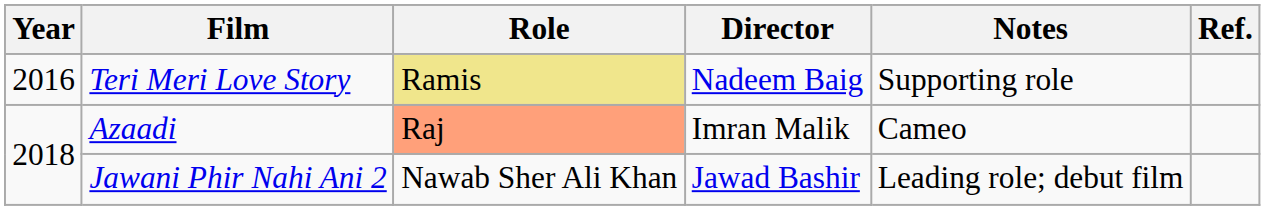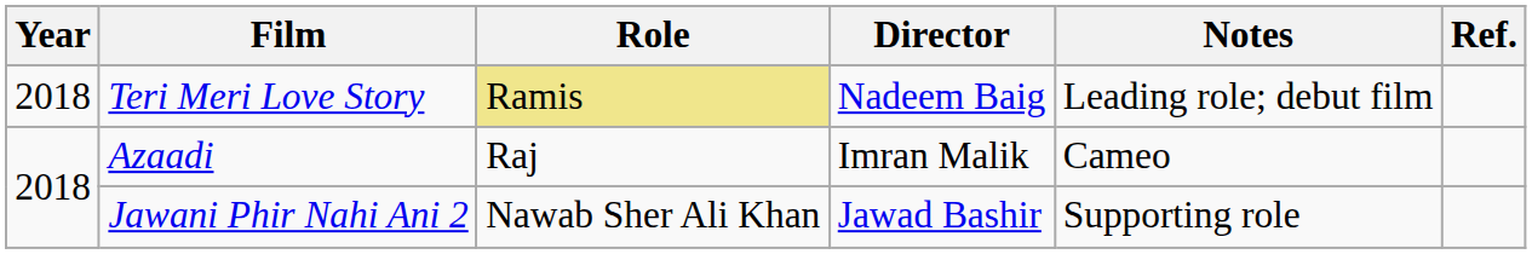 <table class="wikitable sortable">
 <tr>
 <th>Year</th>
 <th>Film</th>
 <th>Role</th>
 <th>Director</th>
 <th>Notes</th>
 <th>Ref.</th>
 </tr>
 <tr>
-<td>2016</td>
+<td>2018</td>
 <td><em><a href='#'>Teri Meri Love Story</a></em></td>
 <td style="background: khaki;">Ramis</td>
 <td><a href='#'>Nadeem Baig</a></td>
-<td>Supporting role</td>
+<td>Leading role; debut film</td>
 <td></td>
 </tr>
 <tr>
 <td rowspan="2">2018</td>
 <td><em><a href='#'>Azaadi</a></em></td>
-<td style="background: lightsalmon;">Raj</td>
+<td>Raj</td>
 <td>Imran Malik</td>
 <td>Cameo</td>
 <td></td>
 </tr>
 <tr>
 <td><em><a href='#'>Jawani Phir Nahi Ani 2</a></em></td>
 <td>Nawab Sher Ali Khan</td>
 <td><a href='#'>Jawad Bashir</a></td>
-<td>Leading role; debut film</td>
+<td>Supporting role</td>
 <td></td>
 </tr>
 </table>
